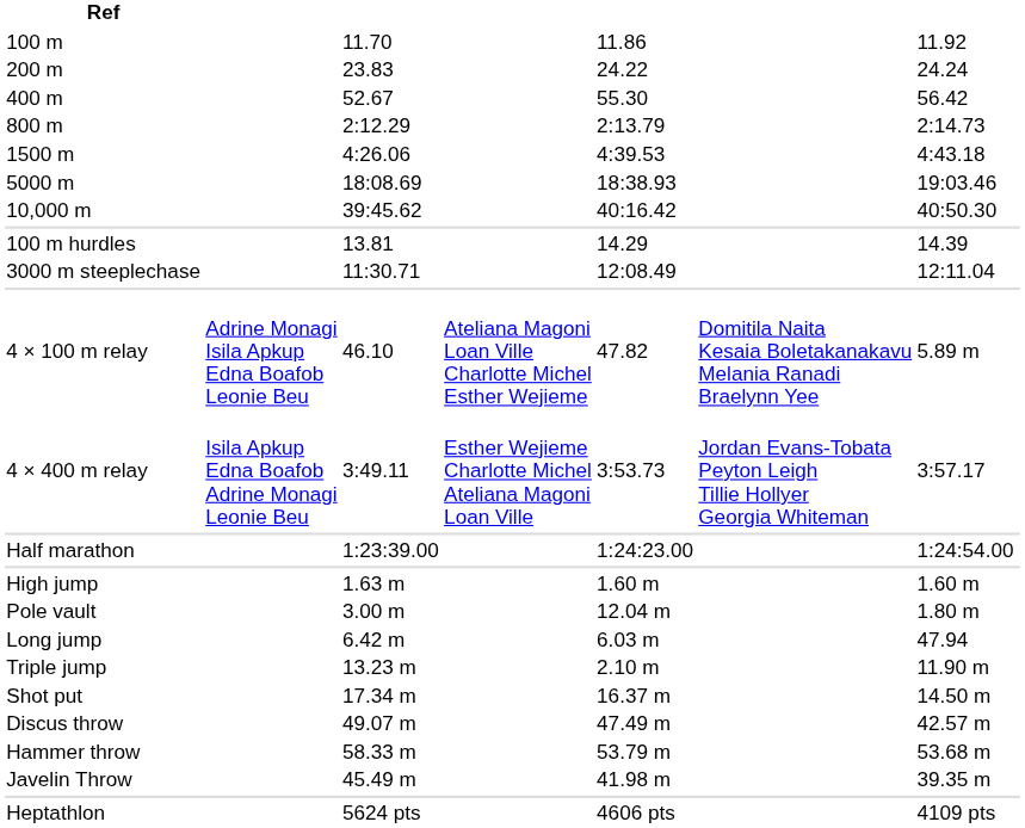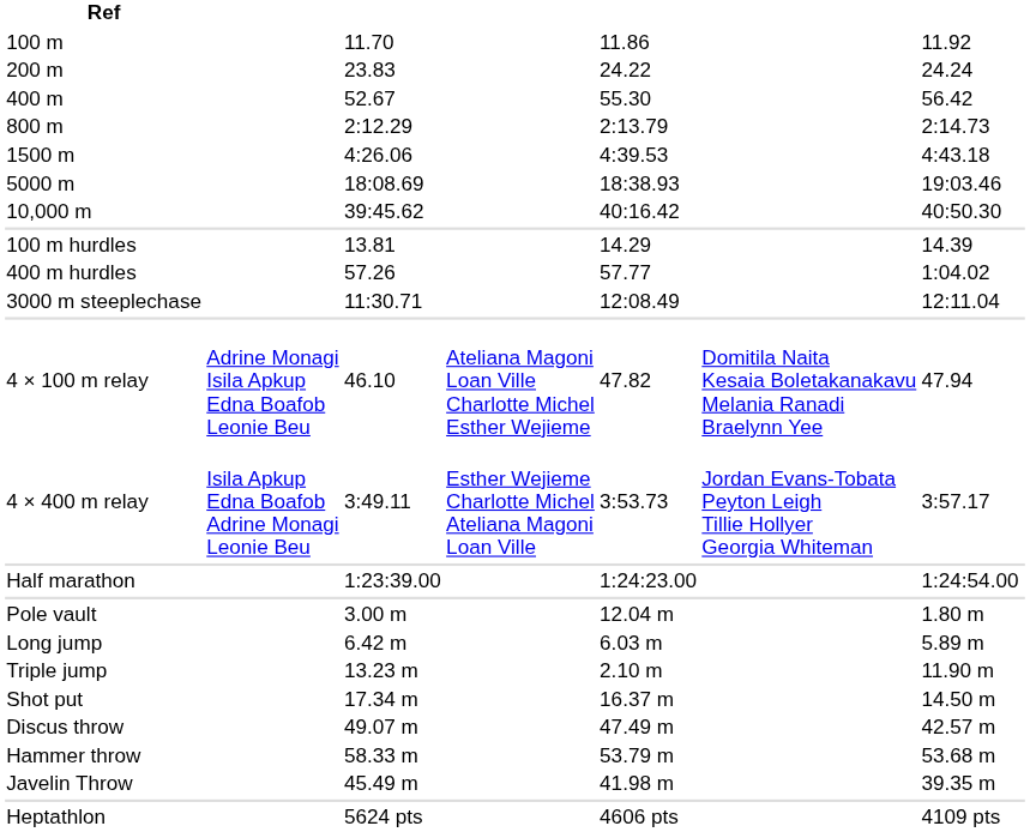 <table>
 <tr>
 <th style="padding:2px;">Ref</th>
 </tr>
 <tr>
 <td>100 m</td>
 <td></td>
 <td>11.70</td>
 <td></td>
 <td>11.86</td>
 <td></td>
 <td>11.92</td>
 <td align=center></td>
 </tr>
 <tr>
 <td>200 m</td>
 <td></td>
 <td>23.83</td>
 <td></td>
 <td>24.22</td>
 <td></td>
 <td>24.24</td>
 <td align=center></td>
 </tr>
 <tr>
 <td>400 m</td>
 <td></td>
 <td>52.67</td>
 <td></td>
 <td>55.30</td>
 <td></td>
 <td>56.42</td>
 <td align=center></td>
 </tr>
 <tr>
 <td>800 m</td>
 <td></td>
 <td>2:12.29</td>
 <td></td>
 <td>2:13.79</td>
 <td></td>
 <td>2:14.73</td>
 <td align=center></td>
 </tr>
 <tr>
 <td>1500 m</td>
 <td></td>
 <td>4:26.06 </td>
 <td></td>
 <td>4:39.53</td>
 <td></td>
 <td>4:43.18</td>
 <td align=center></td>
 </tr>
 <tr>
 <td>5000 m</td>
 <td></td>
 <td>18:08.69 </td>
 <td></td>
 <td>18:38.93</td>
 <td></td>
 <td>19:03.46</td>
 <td align=center></td>
 </tr>
 <tr>
 <td>10,000 m</td>
 <td></td>
 <td>39:45.62</td>
 <td></td>
 <td>40:16.42</td>
 <td></td>
 <td>40:50.30</td>
 <td align=center></td>
 </tr>
 <tr bgcolor=#ddd>
 <td colspan=8></td>
 </tr>
 <tr>
 <td>100 m hurdles</td>
 <td></td>
 <td>13.81</td>
 <td></td>
 <td>14.29</td>
 <td></td>
 <td>14.39</td>
 <td align=center></td>
 </tr>
 <tr>
+<td>400 m hurdles</td>
+<td></td>
+<td>57.26</td>
+<td></td>
+<td>57.77</td>
+<td></td>
+<td>1:04.02</td>
+<td align=center></td>
+</tr>
+<tr>
 <td>3000 m steeplechase</td>
 <td></td>
 <td>11:30.71</td>
 <td></td>
 <td>12:08.49</td>
 <td></td>
 <td>12:11.04</td>
 <td align=center></td>
 </tr>
 <tr bgcolor=#ddd>
 <td colspan=8></td>
 </tr>
 <tr>
 <td>4 × 100 m relay</td>
 <td><br><a href='#'>Adrine Monagi</a><br><a href='#'>Isila Apkup</a><br><a href='#'>Edna Boafob</a><br><a href='#'>Leonie Beu</a></td>
 <td>46.10</td>
 <td><br><a href='#'>Ateliana Magoni</a><br><a href='#'>Loan Ville</a><br><a href='#'>Charlotte Michel</a><br><a href='#'>Esther Wejieme</a></td>
 <td>47.82</td>
 <td><br><a href='#'>Domitila Naita</a><br><a href='#'>Kesaia Boletakanakavu</a><br><a href='#'>Melania Ranadi</a><br><a href='#'>Braelynn Yee</a></td>
-<td>5.89 m</td>
+<td>47.94</td>
 <td align=center></td>
 </tr>
 <tr>
 <td>4 × 400 m relay</td>
 <td><br><a href='#'>Isila Apkup</a><br><a href='#'>Edna Boafob</a><br><a href='#'>Adrine Monagi</a><br><a href='#'>Leonie Beu</a></td>
 <td>3:49.11</td>
 <td><br><a href='#'>Esther Wejieme</a><br><a href='#'>Charlotte Michel</a><br><a href='#'>Ateliana Magoni</a><br><a href='#'>Loan Ville</a></td>
 <td>3:53.73</td>
 <td><br><a href='#'>Jordan Evans-Tobata</a><br><a href='#'>Peyton Leigh</a><br><a href='#'>Tillie Hollyer</a><br><a href='#'>Georgia Whiteman</a></td>
 <td>3:57.17</td>
 <td align=center></td>
 </tr>
 <tr bgcolor=#ddd>
 <td colspan=8></td>
 </tr>
 <tr>
 <td>Half marathon</td>
 <td></td>
 <td>1:23:39.00</td>
 <td></td>
 <td>1:24:23.00</td>
 <td></td>
 <td>1:24:54.00</td>
 <td align=center></td>
 </tr>
 <tr bgcolor=#ddd>
 <td colspan=8></td>
 </tr>
 <tr>
-<td>High jump</td>
-<td></td>
-<td>1.63 m</td>
-<td></td>
-<td>1.60 m</td>
-<td></td>
-<td>1.60 m</td>
-<td align=center></td>
-</tr>
-<tr>
 <td>Pole vault</td>
 <td></td>
 <td>3.00 m</td>
 <td></td>
 <td>12.04 m</td>
 <td></td>
 <td>1.80 m</td>
 <td align=center></td>
 </tr>
 <tr>
 <td>Long jump</td>
 <td></td>
 <td>6.42 m</td>
 <td></td>
 <td>6.03 m</td>
 <td></td>
-<td>47.94</td>
+<td>5.89 m</td>
 <td align=center></td>
 </tr>
 <tr>
 <td>Triple jump</td>
 <td></td>
 <td>13.23 m</td>
 <td></td>
 <td>2.10 m</td>
 <td></td>
 <td>11.90 m</td>
 <td align=center></td>
 </tr>
 <tr>
 <td>Shot put</td>
 <td></td>
 <td>17.34 m </td>
 <td></td>
 <td>16.37 m</td>
 <td></td>
 <td>14.50 m</td>
 <td align=center></td>
 </tr>
 <tr>
 <td>Discus throw</td>
 <td></td>
 <td>49.07 m</td>
 <td></td>
 <td>47.49 m</td>
 <td></td>
 <td>42.57 m</td>
 <td align=center></td>
 </tr>
 <tr>
 <td>Hammer throw</td>
 <td></td>
 <td>58.33 m</td>
 <td></td>
 <td>53.79 m</td>
 <td></td>
 <td>53.68 m</td>
 <td align=center></td>
 </tr>
 <tr>
 <td>Javelin Throw</td>
 <td></td>
 <td>45.49 m</td>
 <td></td>
 <td>41.98 m</td>
 <td></td>
 <td>39.35 m</td>
 <td align=center></td>
 </tr>
 <tr bgcolor=#ddd>
 <td colspan=8></td>
 </tr>
 <tr>
 <td>Heptathlon</td>
 <td></td>
 <td>5624 pts</td>
 <td></td>
 <td>4606 pts</td>
 <td></td>
 <td>4109 pts</td>
 <td align=center></td>
 </tr>
 </table>
